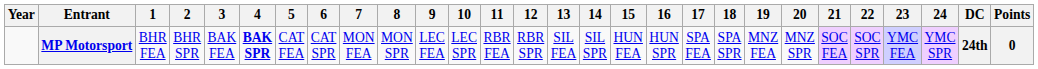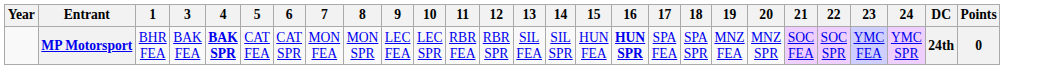 <table class="wikitable" style="text-align:center; font-size:85%">
 <tr>
 <th>Year</th>
 <th>Entrant</th>
 <th>1</th>
-<th>2</th>
 <th>3</th>
 <th>4</th>
 <th>5</th>
 <th>6</th>
 <th>7</th>
 <th>8</th>
 <th>9</th>
 <th>10</th>
 <th>11</th>
 <th>12</th>
 <th>13</th>
 <th>14</th>
 <th>15</th>
 <th>16</th>
 <th>17</th>
 <th>18</th>
 <th>19</th>
 <th>20</th>
 <th>21</th>
 <th>22</th>
 <th>23</th>
 <th>24</th>
 <th>DC</th>
 <th>Points</th>
 </tr>
 <tr>
 <td></td>
 <th nowrap><a href='#'>MP Motorsport</a></th>
 <td><a href='#'>BHR<br>FEA</a></td>
-<td><a href='#'>BHR<br>SPR</a></td>
 <td><a href='#'>BAK<br>FEA</a></td>
 <td><strong><a href='#'>BAK<br>SPR</a></strong></td>
 <td><a href='#'>CAT<br>FEA</a></td>
 <td><a href='#'>CAT<br>SPR</a></td>
 <td><a href='#'>MON<br>FEA</a></td>
 <td><a href='#'>MON<br>SPR</a></td>
 <td><a href='#'>LEC<br>FEA</a></td>
 <td><a href='#'>LEC<br>SPR</a></td>
 <td><a href='#'>RBR<br>FEA</a></td>
 <td><a href='#'>RBR<br>SPR</a></td>
 <td><a href='#'>SIL<br>FEA</a></td>
 <td><a href='#'>SIL<br>SPR</a></td>
 <td><a href='#'>HUN<br>FEA</a></td>
-<td><a href='#'>HUN<br>SPR</a></td>
+<td><strong><a href='#'>HUN<br>SPR</a></strong></td>
 <td><a href='#'>SPA<br>FEA</a></td>
 <td><a href='#'>SPA<br>SPR</a></td>
 <td><a href='#'>MNZ<br>FEA</a></td>
 <td><a href='#'>MNZ<br>SPR</a></td>
 <td style="background:#EFCFFF;"><a href='#'>SOC<br>FEA</a><br></td>
 <td style="background:#EFCFFF;"><a href='#'>SOC<br>SPR</a><br></td>
 <td style="background:#CFCFFF;"><a href='#'>YMC<br>FEA</a><br></td>
 <td style="background:#EFCFFF;"><a href='#'>YMC<br>SPR</a><br></td>
 <th>24th</th>
 <th>0</th>
 </tr>
 </table>
